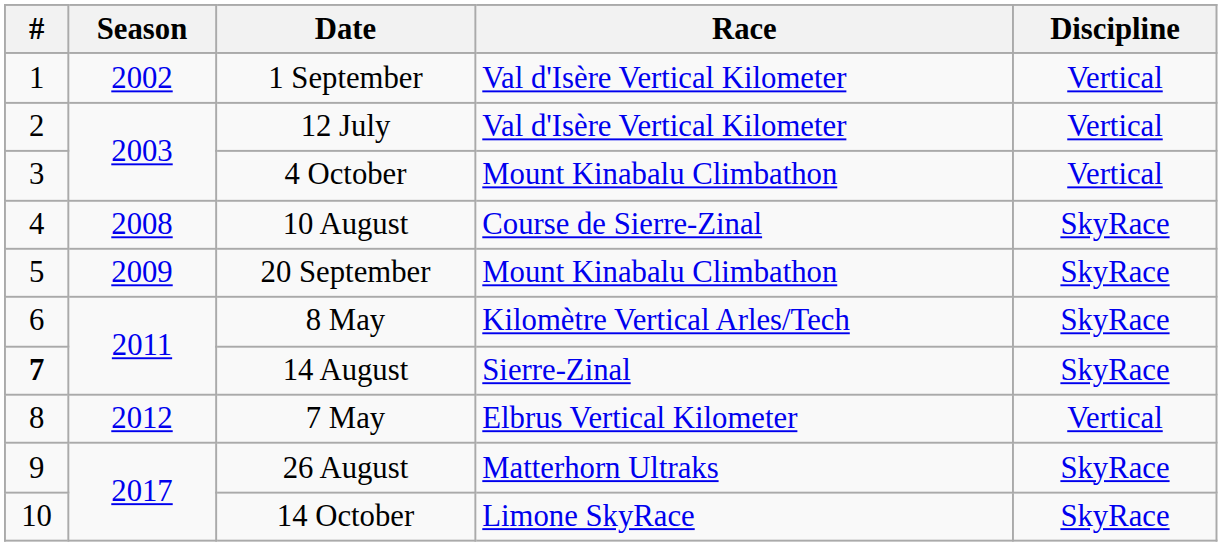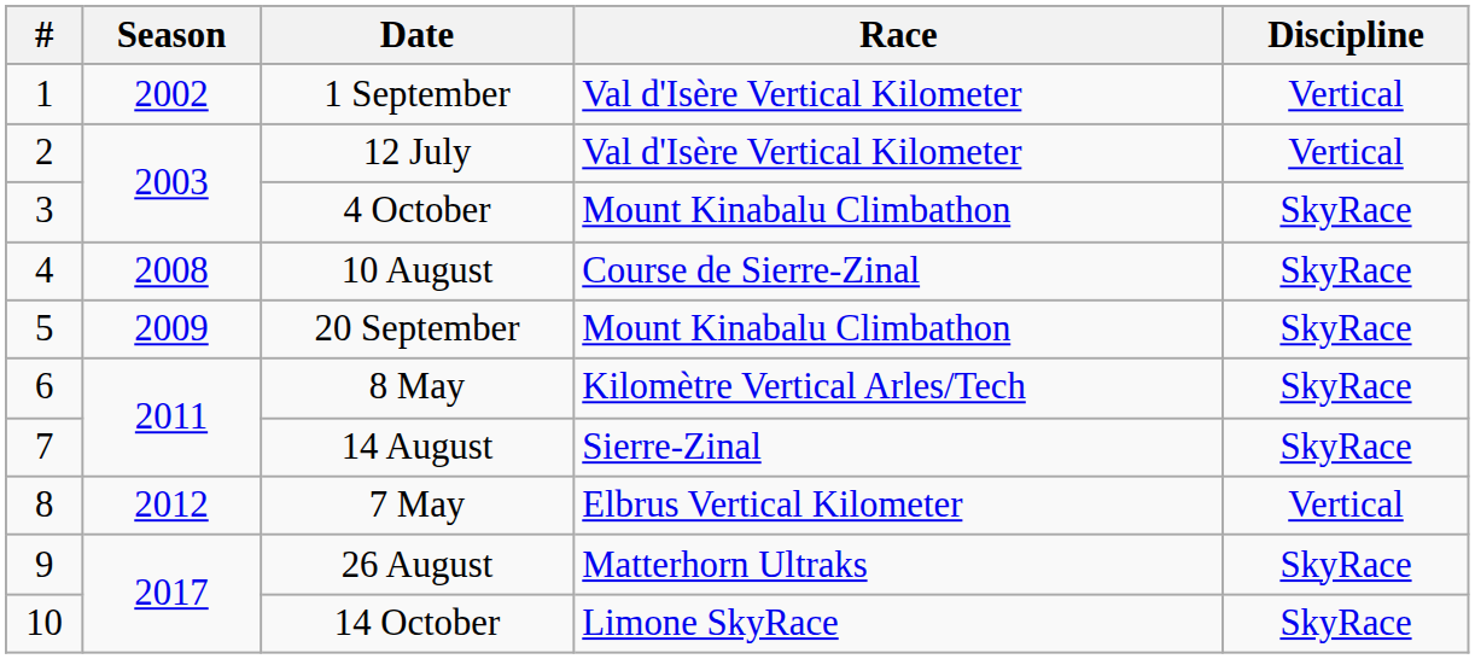 <table class="wikitable" width=50% style="font-size:100%; text-align:center;">
 <tr>
 <th>#</th>
 <th>Season</th>
 <th>Date</th>
 <th>Race</th>
 <th>Discipline</th>
 </tr>
 <tr>
 <td>1</td>
 <td rowspan=1><a href='#'>2002</a></td>
 <td>1 September</td>
 <td align=left><a href='#'>Val d'Isère Vertical Kilometer</a></td>
 <td><a href='#'>Vertical</a></td>
 </tr>
 <tr>
 <td>2</td>
 <td rowspan=2><a href='#'>2003</a></td>
 <td>12 July</td>
 <td align=left><a href='#'>Val d'Isère Vertical Kilometer</a></td>
 <td><a href='#'>Vertical</a></td>
 </tr>
 <tr>
 <td>3</td>
 <td>4 October</td>
 <td align=left><a href='#'>Mount Kinabalu Climbathon</a></td>
-<td><a href='#'>Vertical</a></td>
+<td><a href='#'>SkyRace</a></td>
 </tr>
 <tr>
 <td>4</td>
 <td rowspan=1><a href='#'>2008</a></td>
 <td>10 August</td>
 <td align=left><a href='#'>Course de Sierre-Zinal</a></td>
 <td><a href='#'>SkyRace</a></td>
 </tr>
 <tr>
 <td>5</td>
 <td rowspan=1><a href='#'>2009</a></td>
 <td>20 September</td>
 <td align=left><a href='#'>Mount Kinabalu Climbathon</a></td>
 <td><a href='#'>SkyRace</a></td>
 </tr>
 <tr>
 <td>6</td>
 <td rowspan=2><a href='#'>2011</a></td>
 <td>8 May</td>
 <td align=left><a href='#'>Kilomètre Vertical Arles/Tech</a></td>
 <td><a href='#'>SkyRace</a></td>
 </tr>
 <tr>
-<td><strong>7</strong></td>
+<td>7</td>
 <td>14  August</td>
 <td align=left><a href='#'>Sierre-Zinal</a></td>
 <td><a href='#'>SkyRace</a></td>
 </tr>
 <tr>
 <td>8</td>
 <td rowspan=1><a href='#'>2012</a></td>
 <td>7 May</td>
 <td align=left><a href='#'>Elbrus Vertical Kilometer</a></td>
 <td><a href='#'>Vertical</a></td>
 </tr>
 <tr>
 <td>9</td>
 <td rowspan=2><a href='#'>2017</a></td>
 <td>26 August</td>
 <td align=left><a href='#'>Matterhorn Ultraks</a></td>
 <td><a href='#'>SkyRace</a></td>
 </tr>
 <tr>
 <td>10</td>
 <td>14 October</td>
 <td align=left><a href='#'>Limone SkyRace</a></td>
 <td><a href='#'>SkyRace</a></td>
 </tr>
 </table>
